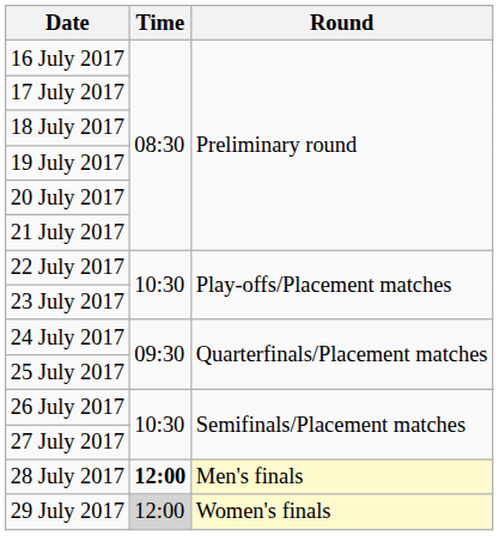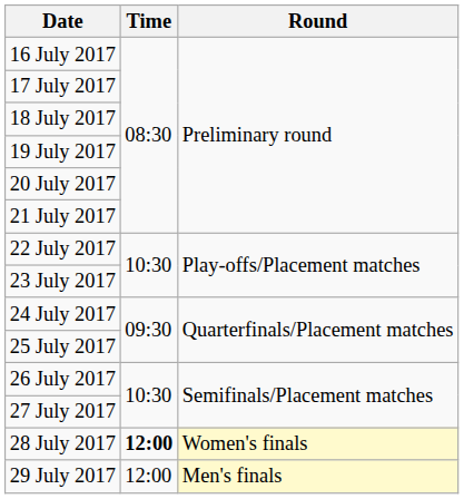 <table class="wikitable">
 <tr>
 <th>Date</th>
 <th>Time</th>
 <th>Round</th>
 </tr>
 <tr>
 <td>16 July 2017</td>
 <td rowspan=6>08:30</td>
 <td rowspan=6>Preliminary round</td>
 </tr>
 <tr>
 <td>17 July 2017</td>
 </tr>
 <tr>
 <td>18 July 2017</td>
 </tr>
 <tr>
 <td>19 July 2017</td>
 </tr>
 <tr>
 <td>20 July 2017</td>
 </tr>
 <tr>
 <td>21 July 2017</td>
 </tr>
 <tr>
 <td>22 July 2017</td>
 <td rowspan=2>10:30</td>
 <td rowspan=2>Play-offs/Placement matches</td>
 </tr>
 <tr>
 <td>23 July 2017</td>
 </tr>
 <tr>
 <td>24 July 2017</td>
 <td rowspan=2>09:30</td>
 <td rowspan=2>Quarterfinals/Placement matches</td>
 </tr>
 <tr>
 <td>25 July 2017</td>
 </tr>
 <tr>
 <td>26 July 2017</td>
 <td rowspan=2>10:30</td>
 <td rowspan=2>Semifinals/Placement matches</td>
 </tr>
 <tr>
 <td>27 July 2017</td>
 </tr>
 <tr>
 <td>28 July 2017</td>
 <td><strong>12:00</strong></td>
-<td style=background:lemonchiffon>Men's finals</td>
+<td style=background:lemonchiffon>Women's finals</td>
 </tr>
 <tr>
 <td>29 July 2017</td>
-<td style="background: lightgrey;">12:00</td>
-<td style=background:lemonchiffon>Women's finals</td>
+<td>12:00</td>
+<td style=background:lemonchiffon>Men's finals</td>
 </tr>
 </table>
